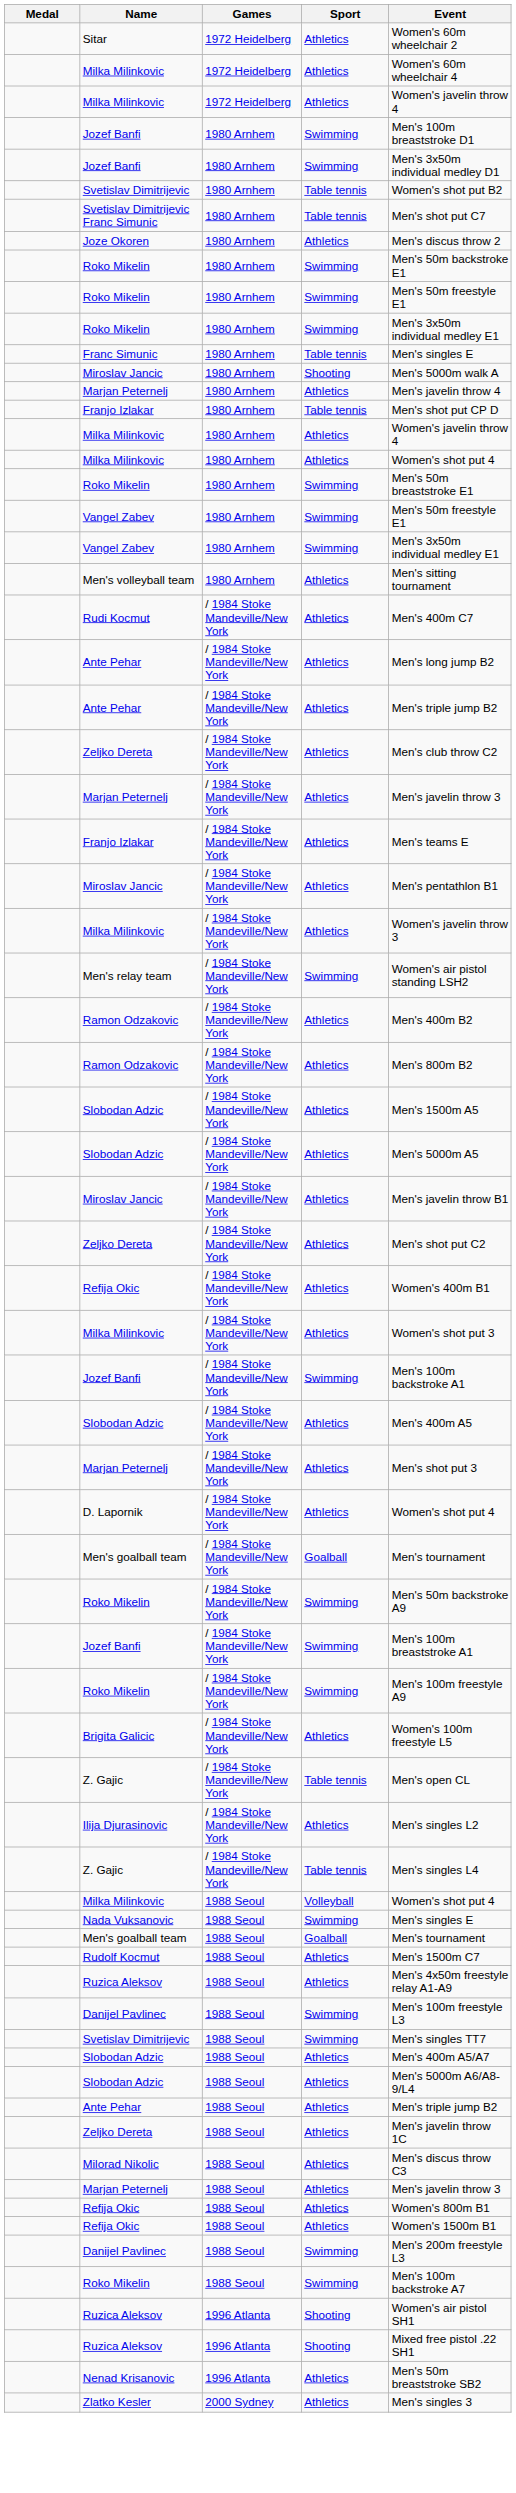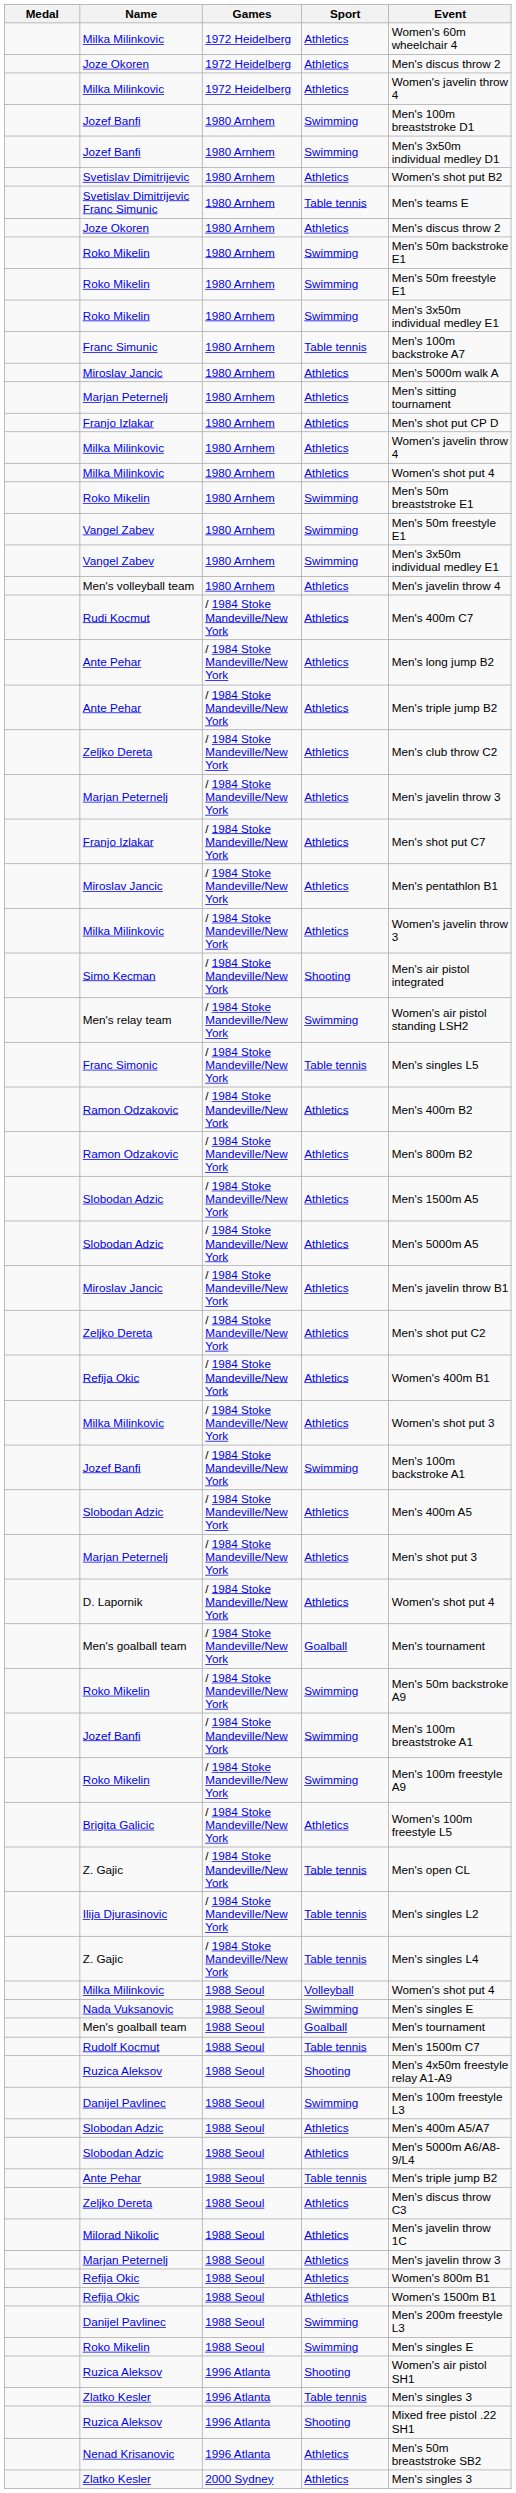 <table class=wikitable style="font-size:95%">
 <tr>
 <th style="width:6em">Medal</th>
 <th style="width:10em">Name</th>
 <th style="width:8em">Games</th>
 <th style="width:7em">Sport</th>
 <th style="width:10em">Event</th>
 </tr>
 <tr>
 <td></td>
-<td>Sitar</td>
-<td> <a href='#'>1972 Heidelberg</a></td>
-<td><a href='#'>Athletics</a></td>
-<td>Women's 60m wheelchair 2</td>
-</tr>
-<tr>
-<td></td>
 <td><a href='#'>Milka Milinkovic</a></td>
 <td> <a href='#'>1972 Heidelberg</a></td>
 <td><a href='#'>Athletics</a></td>
 <td>Women's 60m wheelchair 4</td>
+</tr>
+<tr>
+<td></td>
+<td><a href='#'>Joze Okoren</a></td>
+<td> <a href='#'>1972 Heidelberg</a></td>
+<td><a href='#'>Athletics</a></td>
+<td>Men's discus throw 2</td>
 </tr>
 <tr>
 <td></td>
 <td><a href='#'>Milka Milinkovic</a></td>
 <td> <a href='#'>1972 Heidelberg</a></td>
 <td><a href='#'>Athletics</a></td>
 <td>Women's javelin throw 4</td>
 </tr>
 <tr>
 <td></td>
 <td><a href='#'>Jozef Banfi</a></td>
 <td> <a href='#'>1980 Arnhem</a></td>
 <td><a href='#'>Swimming</a></td>
 <td>Men's 100m breaststroke D1</td>
 </tr>
 <tr>
 <td></td>
 <td><a href='#'>Jozef Banfi</a></td>
 <td> <a href='#'>1980 Arnhem</a></td>
 <td><a href='#'>Swimming</a></td>
 <td>Men's 3x50m individual medley D1</td>
 </tr>
 <tr>
 <td></td>
 <td><a href='#'>Svetislav Dimitrijevic</a></td>
 <td> <a href='#'>1980 Arnhem</a></td>
-<td><a href='#'>Table tennis</a></td>
+<td><a href='#'>Athletics</a></td>
 <td>Women's shot put B2</td>
 </tr>
 <tr>
 <td></td>
 <td><a href='#'>Svetislav Dimitrijevic</a><br> <a href='#'>Franc Simunic</a></td>
 <td> <a href='#'>1980 Arnhem</a></td>
 <td><a href='#'>Table tennis</a></td>
-<td>Men's shot put C7</td>
+<td>Men's teams E</td>
 </tr>
 <tr>
 <td></td>
 <td><a href='#'>Joze Okoren</a></td>
 <td> <a href='#'>1980 Arnhem</a></td>
 <td><a href='#'>Athletics</a></td>
 <td>Men's discus throw 2</td>
 </tr>
 <tr>
 <td></td>
 <td><a href='#'>Roko Mikelin</a></td>
 <td> <a href='#'>1980 Arnhem</a></td>
 <td><a href='#'>Swimming</a></td>
 <td>Men's 50m backstroke E1</td>
 </tr>
 <tr>
 <td></td>
 <td><a href='#'>Roko Mikelin</a></td>
 <td> <a href='#'>1980 Arnhem</a></td>
 <td><a href='#'>Swimming</a></td>
 <td>Men's 50m freestyle E1</td>
 </tr>
 <tr>
 <td></td>
 <td><a href='#'>Roko Mikelin</a></td>
 <td> <a href='#'>1980 Arnhem</a></td>
 <td><a href='#'>Swimming</a></td>
 <td>Men's 3x50m individual medley E1</td>
 </tr>
 <tr>
 <td></td>
 <td><a href='#'>Franc Simunic</a></td>
 <td> <a href='#'>1980 Arnhem</a></td>
 <td><a href='#'>Table tennis</a></td>
-<td>Men's singles E</td>
+<td>Men's 100m backstroke A7</td>
 </tr>
 <tr>
 <td></td>
 <td><a href='#'>Miroslav Jancic</a></td>
 <td> <a href='#'>1980 Arnhem</a></td>
-<td><a href='#'>Shooting</a></td>
+<td><a href='#'>Athletics</a></td>
 <td>Men's 5000m walk A</td>
 </tr>
 <tr>
 <td></td>
 <td><a href='#'>Marjan Peternelj</a></td>
 <td> <a href='#'>1980 Arnhem</a></td>
 <td><a href='#'>Athletics</a></td>
-<td>Men's javelin throw 4</td>
+<td>Men's sitting tournament</td>
 </tr>
 <tr>
 <td></td>
 <td><a href='#'>Franjo Izlakar</a></td>
 <td> <a href='#'>1980 Arnhem</a></td>
-<td><a href='#'>Table tennis</a></td>
+<td><a href='#'>Athletics</a></td>
 <td>Men's shot put CP D</td>
 </tr>
 <tr>
 <td></td>
 <td><a href='#'>Milka Milinkovic</a></td>
 <td> <a href='#'>1980 Arnhem</a></td>
 <td><a href='#'>Athletics</a></td>
 <td>Women's javelin throw 4</td>
 </tr>
 <tr>
 <td></td>
 <td><a href='#'>Milka Milinkovic</a></td>
 <td> <a href='#'>1980 Arnhem</a></td>
 <td><a href='#'>Athletics</a></td>
 <td>Women's shot put 4</td>
 </tr>
 <tr>
 <td></td>
 <td><a href='#'>Roko Mikelin</a></td>
 <td> <a href='#'>1980 Arnhem</a></td>
 <td><a href='#'>Swimming</a></td>
 <td>Men's 50m breaststroke E1</td>
 </tr>
 <tr>
 <td></td>
 <td><a href='#'>Vangel Zabev</a></td>
 <td> <a href='#'>1980 Arnhem</a></td>
 <td><a href='#'>Swimming</a></td>
 <td>Men's 50m freestyle E1</td>
 </tr>
 <tr>
 <td></td>
 <td><a href='#'>Vangel Zabev</a></td>
 <td> <a href='#'>1980 Arnhem</a></td>
 <td><a href='#'>Swimming</a></td>
 <td>Men's 3x50m individual medley E1</td>
 </tr>
 <tr>
 <td></td>
 <td>Men's volleyball team</td>
 <td> <a href='#'>1980 Arnhem</a></td>
 <td><a href='#'>Athletics</a></td>
-<td>Men's sitting tournament</td>
+<td>Men's javelin throw 4</td>
 </tr>
 <tr>
 <td></td>
 <td><a href='#'>Rudi Kocmut</a></td>
 <td>/ <a href='#'>1984 Stoke Mandeville/New York</a></td>
 <td><a href='#'>Athletics</a></td>
 <td>Men's 400m C7</td>
 </tr>
 <tr>
 <td></td>
 <td><a href='#'>Ante Pehar</a></td>
 <td>/ <a href='#'>1984 Stoke Mandeville/New York</a></td>
 <td><a href='#'>Athletics</a></td>
 <td>Men's long jump B2</td>
 </tr>
 <tr>
 <td></td>
 <td><a href='#'>Ante Pehar</a></td>
 <td>/ <a href='#'>1984 Stoke Mandeville/New York</a></td>
 <td><a href='#'>Athletics</a></td>
 <td>Men's triple jump B2</td>
 </tr>
 <tr>
 <td></td>
 <td><a href='#'>Zeljko Dereta</a></td>
 <td>/ <a href='#'>1984 Stoke Mandeville/New York</a></td>
 <td><a href='#'>Athletics</a></td>
 <td>Men's club throw C2</td>
 </tr>
 <tr>
 <td></td>
 <td><a href='#'>Marjan Peternelj</a></td>
 <td>/ <a href='#'>1984 Stoke Mandeville/New York</a></td>
 <td><a href='#'>Athletics</a></td>
 <td>Men's javelin throw 3</td>
 </tr>
 <tr>
 <td></td>
 <td><a href='#'>Franjo Izlakar</a></td>
 <td>/ <a href='#'>1984 Stoke Mandeville/New York</a></td>
 <td><a href='#'>Athletics</a></td>
-<td>Men's teams E</td>
+<td>Men's shot put C7</td>
 </tr>
 <tr>
 <td></td>
 <td><a href='#'>Miroslav Jancic</a></td>
 <td>/ <a href='#'>1984 Stoke Mandeville/New York</a></td>
 <td><a href='#'>Athletics</a></td>
 <td>Men's pentathlon B1</td>
 </tr>
 <tr>
 <td></td>
 <td><a href='#'>Milka Milinkovic</a></td>
 <td>/ <a href='#'>1984 Stoke Mandeville/New York</a></td>
 <td><a href='#'>Athletics</a></td>
 <td>Women's javelin throw 3</td>
 </tr>
 <tr>
 <td></td>
+<td><a href='#'>Simo Kecman</a></td>
+<td>/ <a href='#'>1984 Stoke Mandeville/New York</a></td>
+<td><a href='#'>Shooting</a></td>
+<td>Men's air pistol integrated</td>
+</tr>
+<tr>
+<td></td>
 <td>Men's relay team</td>
 <td>/ <a href='#'>1984 Stoke Mandeville/New York</a></td>
 <td><a href='#'>Swimming</a></td>
 <td>Women's air pistol standing LSH2</td>
+</tr>
+<tr>
+<td></td>
+<td><a href='#'>Franc Simonic</a></td>
+<td>/ <a href='#'>1984 Stoke Mandeville/New York</a></td>
+<td><a href='#'>Table tennis</a></td>
+<td>Men's singles L5</td>
 </tr>
 <tr>
 <td></td>
 <td><a href='#'>Ramon Odzakovic</a></td>
 <td>/ <a href='#'>1984 Stoke Mandeville/New York</a></td>
 <td><a href='#'>Athletics</a></td>
 <td>Men's 400m B2</td>
 </tr>
 <tr>
 <td></td>
 <td><a href='#'>Ramon Odzakovic</a></td>
 <td>/ <a href='#'>1984 Stoke Mandeville/New York</a></td>
 <td><a href='#'>Athletics</a></td>
 <td>Men's 800m B2</td>
 </tr>
 <tr>
 <td></td>
 <td><a href='#'>Slobodan Adzic</a></td>
 <td>/ <a href='#'>1984 Stoke Mandeville/New York</a></td>
 <td><a href='#'>Athletics</a></td>
 <td>Men's 1500m A5</td>
 </tr>
 <tr>
 <td></td>
 <td><a href='#'>Slobodan Adzic</a></td>
 <td>/ <a href='#'>1984 Stoke Mandeville/New York</a></td>
 <td><a href='#'>Athletics</a></td>
 <td>Men's 5000m A5</td>
 </tr>
 <tr>
 <td></td>
 <td><a href='#'>Miroslav Jancic</a></td>
 <td>/ <a href='#'>1984 Stoke Mandeville/New York</a></td>
 <td><a href='#'>Athletics</a></td>
 <td>Men's javelin throw B1</td>
 </tr>
 <tr>
 <td></td>
 <td><a href='#'>Zeljko Dereta</a></td>
 <td>/ <a href='#'>1984 Stoke Mandeville/New York</a></td>
 <td><a href='#'>Athletics</a></td>
 <td>Men's shot put C2</td>
 </tr>
 <tr>
 <td></td>
 <td><a href='#'>Refija Okic</a></td>
 <td>/ <a href='#'>1984 Stoke Mandeville/New York</a></td>
 <td><a href='#'>Athletics</a></td>
 <td>Women's 400m B1</td>
 </tr>
 <tr>
 <td></td>
 <td><a href='#'>Milka Milinkovic</a></td>
 <td>/ <a href='#'>1984 Stoke Mandeville/New York</a></td>
 <td><a href='#'>Athletics</a></td>
 <td>Women's shot put 3</td>
 </tr>
 <tr>
 <td></td>
 <td><a href='#'>Jozef Banfi</a></td>
 <td>/ <a href='#'>1984 Stoke Mandeville/New York</a></td>
 <td><a href='#'>Swimming</a></td>
 <td>Men's 100m backstroke A1</td>
 </tr>
 <tr>
 <td></td>
 <td><a href='#'>Slobodan Adzic</a></td>
 <td>/ <a href='#'>1984 Stoke Mandeville/New York</a></td>
 <td><a href='#'>Athletics</a></td>
 <td>Men's 400m A5</td>
 </tr>
 <tr>
 <td></td>
 <td><a href='#'>Marjan Peternelj</a></td>
 <td>/ <a href='#'>1984 Stoke Mandeville/New York</a></td>
 <td><a href='#'>Athletics</a></td>
 <td>Men's shot put 3</td>
 </tr>
 <tr>
 <td></td>
 <td>D. Lapornik</td>
 <td>/ <a href='#'>1984 Stoke Mandeville/New York</a></td>
 <td><a href='#'>Athletics</a></td>
 <td>Women's shot put 4</td>
 </tr>
 <tr>
 <td></td>
 <td>Men's goalball team</td>
 <td>/ <a href='#'>1984 Stoke Mandeville/New York</a></td>
 <td><a href='#'>Goalball</a></td>
 <td>Men's tournament</td>
 </tr>
 <tr>
 <td></td>
 <td><a href='#'>Roko Mikelin</a></td>
 <td>/ <a href='#'>1984 Stoke Mandeville/New York</a></td>
 <td><a href='#'>Swimming</a></td>
 <td>Men's 50m backstroke A9</td>
 </tr>
 <tr>
 <td></td>
 <td><a href='#'>Jozef Banfi</a></td>
 <td>/ <a href='#'>1984 Stoke Mandeville/New York</a></td>
 <td><a href='#'>Swimming</a></td>
 <td>Men's 100m breaststroke A1</td>
 </tr>
 <tr>
 <td></td>
 <td><a href='#'>Roko Mikelin</a></td>
 <td>/ <a href='#'>1984 Stoke Mandeville/New York</a></td>
 <td><a href='#'>Swimming</a></td>
 <td>Men's 100m freestyle A9</td>
 </tr>
 <tr>
 <td></td>
 <td><a href='#'>Brigita Galicic</a></td>
 <td>/ <a href='#'>1984 Stoke Mandeville/New York</a></td>
 <td><a href='#'>Athletics</a></td>
 <td>Women's 100m freestyle L5</td>
 </tr>
 <tr>
 <td></td>
 <td>Z. Gajic</td>
 <td>/ <a href='#'>1984 Stoke Mandeville/New York</a></td>
 <td><a href='#'>Table tennis</a></td>
 <td>Men's open CL</td>
 </tr>
 <tr>
 <td></td>
 <td><a href='#'>Ilija Djurasinovic</a></td>
 <td>/ <a href='#'>1984 Stoke Mandeville/New York</a></td>
-<td><a href='#'>Athletics</a></td>
+<td><a href='#'>Table tennis</a></td>
 <td>Men's singles L2</td>
 </tr>
 <tr>
 <td></td>
 <td>Z. Gajic</td>
 <td>/ <a href='#'>1984 Stoke Mandeville/New York</a></td>
 <td><a href='#'>Table tennis</a></td>
 <td>Men's singles L4</td>
 </tr>
 <tr>
 <td></td>
 <td><a href='#'>Milka Milinkovic</a></td>
 <td> <a href='#'>1988 Seoul</a></td>
 <td><a href='#'>Volleyball</a></td>
 <td>Women's shot put 4</td>
 </tr>
 <tr>
 <td></td>
 <td><a href='#'>Nada Vuksanovic</a></td>
 <td> <a href='#'>1988 Seoul</a></td>
 <td><a href='#'>Swimming</a></td>
 <td>Men's singles E</td>
 </tr>
 <tr>
 <td></td>
 <td>Men's goalball team</td>
 <td> <a href='#'>1988 Seoul</a></td>
 <td><a href='#'>Goalball</a></td>
 <td>Men's tournament</td>
 </tr>
 <tr>
 <td></td>
 <td><a href='#'>Rudolf Kocmut</a></td>
 <td> <a href='#'>1988 Seoul</a></td>
-<td><a href='#'>Athletics</a></td>
+<td><a href='#'>Table tennis</a></td>
 <td>Men's 1500m C7</td>
 </tr>
 <tr>
 <td></td>
 <td><a href='#'>Ruzica Aleksov</a></td>
 <td> <a href='#'>1988 Seoul</a></td>
-<td><a href='#'>Athletics</a></td>
+<td><a href='#'>Shooting</a></td>
 <td>Men's 4x50m freestyle relay A1-A9</td>
 </tr>
 <tr>
 <td></td>
 <td><a href='#'>Danijel Pavlinec</a></td>
 <td> <a href='#'>1988 Seoul</a></td>
 <td><a href='#'>Swimming</a></td>
 <td>Men's 100m freestyle L3</td>
-</tr>
-<tr>
-<td></td>
-<td><a href='#'>Svetislav Dimitrijevic</a></td>
-<td> <a href='#'>1988 Seoul</a></td>
-<td><a href='#'>Swimming</a></td>
-<td>Men's singles TT7</td>
 </tr>
 <tr>
 <td></td>
 <td><a href='#'>Slobodan Adzic</a></td>
 <td> <a href='#'>1988 Seoul</a></td>
 <td><a href='#'>Athletics</a></td>
 <td>Men's 400m A5/A7</td>
 </tr>
 <tr>
 <td></td>
 <td><a href='#'>Slobodan Adzic</a></td>
 <td> <a href='#'>1988 Seoul</a></td>
 <td><a href='#'>Athletics</a></td>
 <td>Men's 5000m A6/A8-9/L4</td>
 </tr>
 <tr>
 <td></td>
 <td><a href='#'>Ante Pehar</a></td>
 <td> <a href='#'>1988 Seoul</a></td>
-<td><a href='#'>Athletics</a></td>
+<td><a href='#'>Table tennis</a></td>
 <td>Men's triple jump B2</td>
 </tr>
 <tr>
 <td></td>
 <td><a href='#'>Zeljko Dereta</a></td>
 <td> <a href='#'>1988 Seoul</a></td>
 <td><a href='#'>Athletics</a></td>
-<td>Men's javelin throw 1C</td>
+<td>Men's discus throw C3</td>
 </tr>
 <tr>
 <td></td>
 <td><a href='#'>Milorad Nikolic</a></td>
 <td> <a href='#'>1988 Seoul</a></td>
 <td><a href='#'>Athletics</a></td>
-<td>Men's discus throw C3</td>
+<td>Men's javelin throw 1C</td>
 </tr>
 <tr>
 <td></td>
 <td><a href='#'>Marjan Peternelj</a></td>
 <td> <a href='#'>1988 Seoul</a></td>
 <td><a href='#'>Athletics</a></td>
 <td>Men's javelin throw 3</td>
 </tr>
 <tr>
 <td></td>
 <td><a href='#'>Refija Okic</a></td>
 <td> <a href='#'>1988 Seoul</a></td>
 <td><a href='#'>Athletics</a></td>
 <td>Women's 800m B1</td>
 </tr>
 <tr>
 <td></td>
 <td><a href='#'>Refija Okic</a></td>
 <td> <a href='#'>1988 Seoul</a></td>
 <td><a href='#'>Athletics</a></td>
 <td>Women's 1500m B1</td>
 </tr>
 <tr>
 <td></td>
 <td><a href='#'>Danijel Pavlinec</a></td>
 <td> <a href='#'>1988 Seoul</a></td>
 <td><a href='#'>Swimming</a></td>
 <td>Men's 200m freestyle L3</td>
 </tr>
 <tr>
 <td></td>
 <td><a href='#'>Roko Mikelin</a></td>
 <td> <a href='#'>1988 Seoul</a></td>
 <td><a href='#'>Swimming</a></td>
-<td>Men's 100m backstroke A7</td>
+<td>Men's singles E</td>
 </tr>
 <tr>
 <td></td>
 <td><a href='#'>Ruzica Aleksov</a></td>
 <td> <a href='#'>1996 Atlanta</a></td>
 <td><a href='#'>Shooting</a></td>
 <td>Women's air pistol SH1</td>
+</tr>
+<tr>
+<td></td>
+<td><a href='#'>Zlatko Kesler</a></td>
+<td> <a href='#'>1996 Atlanta</a></td>
+<td><a href='#'>Table tennis</a></td>
+<td>Men's singles 3</td>
 </tr>
 <tr>
 <td></td>
 <td><a href='#'>Ruzica Aleksov</a></td>
 <td> <a href='#'>1996 Atlanta</a></td>
 <td><a href='#'>Shooting</a></td>
 <td>Mixed free pistol .22 SH1</td>
 </tr>
 <tr>
 <td></td>
 <td><a href='#'>Nenad Krisanovic</a></td>
 <td> <a href='#'>1996 Atlanta</a></td>
 <td><a href='#'>Athletics</a></td>
 <td>Men's 50m breaststroke SB2</td>
 </tr>
 <tr>
 <td></td>
 <td><a href='#'>Zlatko Kesler</a></td>
 <td> <a href='#'>2000 Sydney</a></td>
 <td><a href='#'>Athletics</a></td>
 <td>Men's singles 3</td>
 </tr>
 </table>
